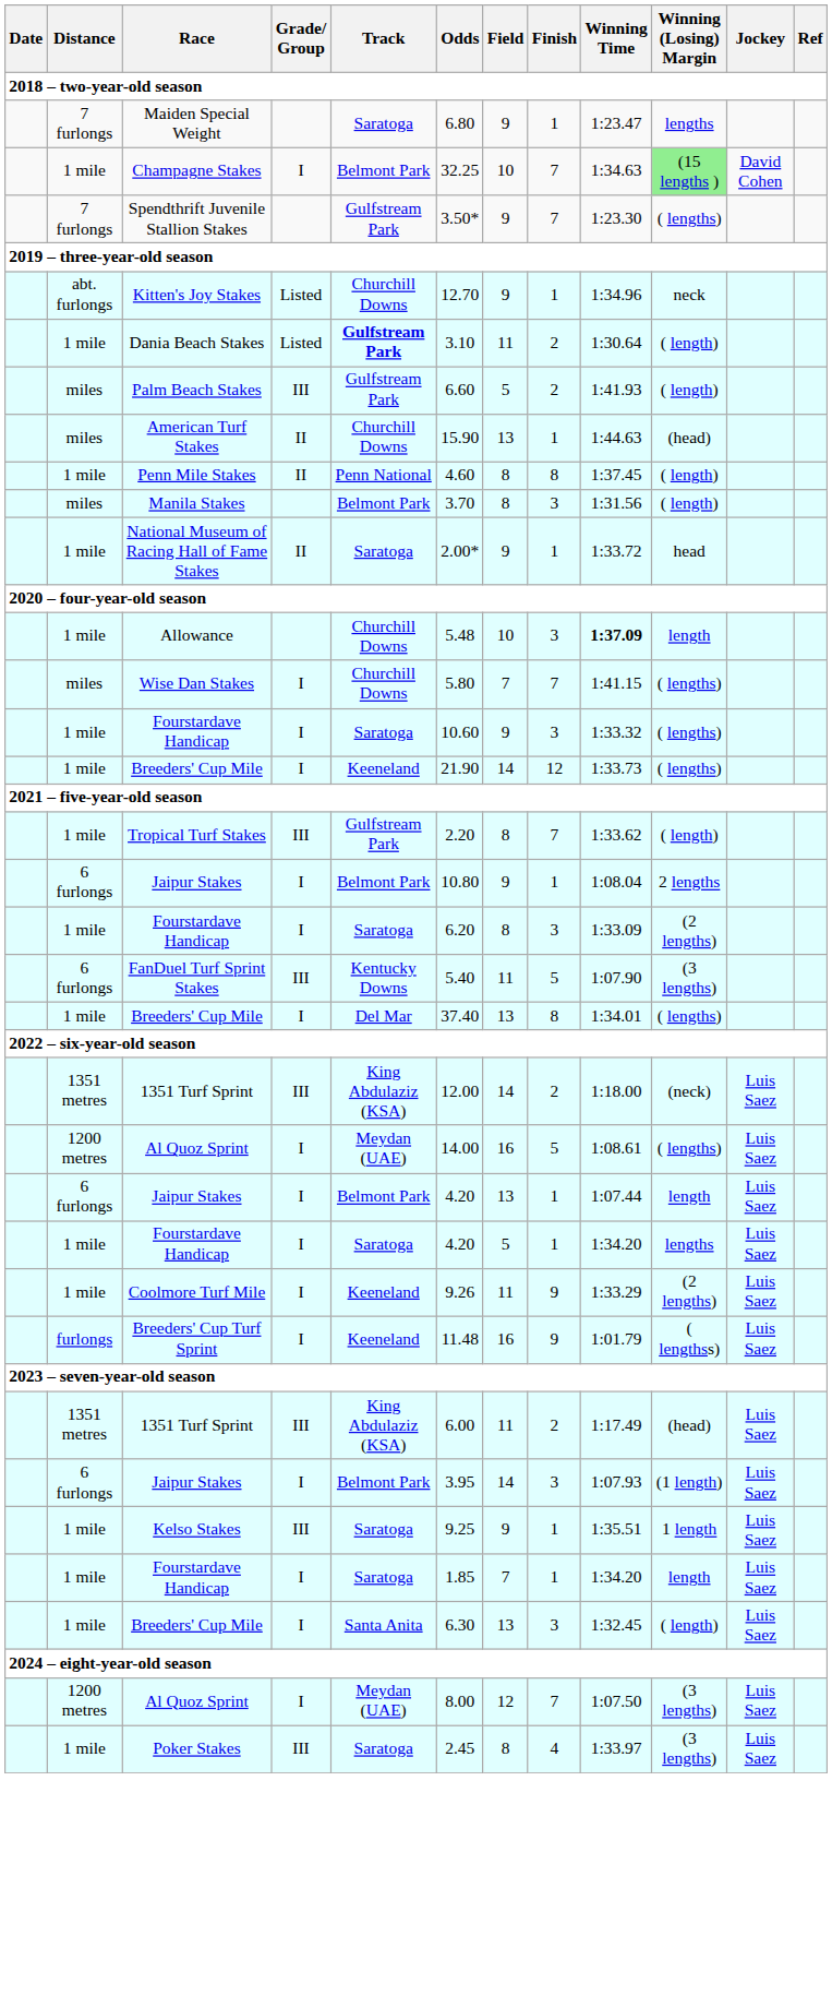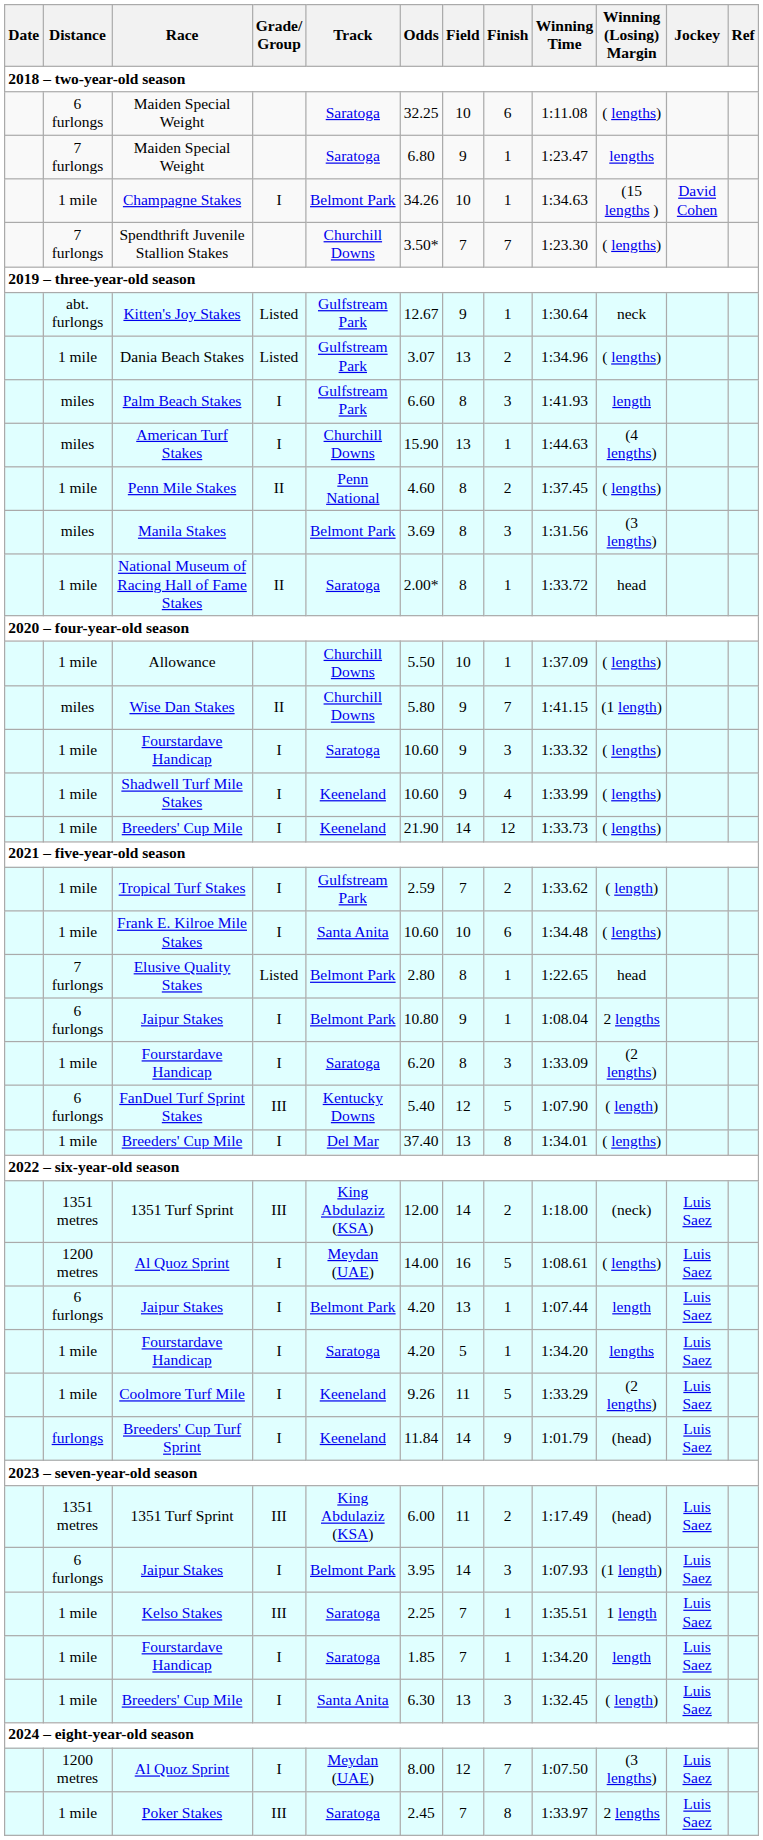 <table class = "wikitable sortable" style="text-align:center; width:100%; font-size:80%">
 <tr>
 <th scope="col">Date</th>
 <th scope="col">Distance</th>
 <th scope="col">Race</th>
 <th scope="col">Grade/<br>Group</th>
 <th scope="col">Track</th>
 <th scope="col">Odds</th>
 <th scope="col">Field</th>
 <th scope="col">Finish</th>
 <th scope="col">Winning<br>Time</th>
 <th scope="col">Winning<br>(Losing)<br>Margin</th>
 <th scope="col">Jockey</th>
 <th scope="col" class="unsortable">Ref</th>
 </tr>
 <tr style="background-color:white">
 <td align="left" colspan=12><strong>2018 – two-year-old season</strong></td>
+</tr>
+<tr>
+<td></td>
+<td> 6 furlongs</td>
+<td>Maiden Special Weight</td>
+<td></td>
+<td><a href='#'>Saratoga</a></td>
+<td>32.25</td>
+<td>10</td>
+<td>6</td>
+<td>1:11.08</td>
+<td> ( <a href='#'>lengths</a>)</td>
+<td></td>
+<td></td>
 </tr>
 <tr>
 <td></td>
 <td> 7 furlongs</td>
 <td>Maiden Special Weight</td>
 <td></td>
 <td><a href='#'>Saratoga</a></td>
 <td>6.80</td>
 <td>9</td>
 <td>1</td>
 <td>1:23.47</td>
 <td>   <a href='#'>lengths</a></td>
 <td></td>
 <td></td>
 </tr>
 <tr>
 <td></td>
 <td> 1 mile</td>
 <td><a href='#'>Champagne Stakes</a></td>
 <td>I</td>
 <td><a href='#'>Belmont Park</a></td>
-<td>32.25</td>
+<td>34.26</td>
 <td>10</td>
-<td>7</td>
+<td>1</td>
 <td>1:34.63</td>
-<td style="background: lightgreen;"> (15 <a href='#'>lengths</a> )</td>
+<td> (15 <a href='#'>lengths</a> )</td>
 <td><a href='#'>David Cohen</a></td>
 <td></td>
 </tr>
 <tr>
 <td></td>
 <td> 7 furlongs</td>
 <td>Spendthrift Juvenile Stallion Stakes</td>
 <td></td>
-<td><a href='#'>Gulfstream Park</a></td>
+<td><a href='#'>Churchill Downs</a></td>
 <td>3.50*</td>
-<td>9</td>
+<td>7</td>
 <td>7</td>
 <td>1:23.30</td>
 <td> ( <a href='#'>lengths</a>)</td>
 <td></td>
 <td></td>
 </tr>
 <tr style="background-color:white">
 <td align="left" colspan=12><strong>2019 – three-year-old season</strong></td>
 </tr>
 <tr style="background-color:lightcyan">
 <td></td>
 <td> abt.  furlongs</td>
 <td><a href='#'>Kitten's Joy Stakes</a></td>
 <td>  Listed</td>
-<td><a href='#'>Churchill Downs</a></td>
-<td>12.70</td>
+<td><a href='#'>Gulfstream Park</a></td>
+<td>12.67</td>
 <td>9</td>
 <td>1</td>
-<td>1:34.96</td>
+<td>1:30.64</td>
 <td> neck</td>
 <td></td>
 <td></td>
 </tr>
 <tr style="background-color:lightcyan">
 <td></td>
 <td> 1 mile</td>
 <td>Dania Beach Stakes</td>
 <td>  Listed</td>
-<td><strong><a href='#'>Gulfstream Park</a></strong></td>
-<td>3.10</td>
-<td>11</td>
+<td><a href='#'>Gulfstream Park</a></td>
+<td>3.07</td>
+<td>13</td>
 <td>2</td>
-<td>1:30.64</td>
-<td> ( <a href='#'>length</a>)</td>
+<td>1:34.96</td>
+<td> ( <a href='#'>lengths</a>)</td>
 <td></td>
 <td></td>
 </tr>
 <tr style="background-color:lightcyan">
 <td></td>
 <td>  miles</td>
 <td><a href='#'>Palm Beach Stakes</a></td>
-<td>  III</td>
+<td> I</td>
 <td><a href='#'>Gulfstream Park</a></td>
 <td>6.60</td>
-<td>5</td>
-<td>2</td>
+<td>8</td>
+<td>3</td>
 <td>1:41.93</td>
-<td> ( <a href='#'>length</a>)</td>
+<td>  <a href='#'>length</a></td>
 <td></td>
 <td></td>
 </tr>
 <tr style="background-color:lightcyan">
 <td></td>
 <td>  miles</td>
 <td><a href='#'>American Turf Stakes</a></td>
-<td> II</td>
+<td> I</td>
 <td><a href='#'>Churchill Downs</a></td>
 <td>15.90</td>
 <td>13</td>
 <td>1</td>
 <td>1:44.63</td>
-<td> (head)</td>
+<td> (4 <a href='#'>lengths</a>)</td>
 <td></td>
 <td></td>
 </tr>
 <tr style="background-color:lightcyan">
 <td></td>
 <td> 1 mile</td>
 <td><a href='#'>Penn Mile Stakes</a></td>
 <td> II</td>
 <td><a href='#'>Penn National</a></td>
 <td>4.60</td>
 <td>8</td>
-<td>8</td>
+<td>2</td>
 <td>1:37.45</td>
-<td> ( <a href='#'>length</a>)</td>
+<td> ( <a href='#'>lengths</a>)</td>
 <td></td>
 <td></td>
 </tr>
 <tr style="background-color:lightcyan">
 <td></td>
 <td>  miles</td>
 <td><a href='#'>Manila Stakes</a></td>
 <td></td>
 <td><a href='#'>Belmont Park</a></td>
-<td>3.70</td>
+<td>3.69</td>
 <td>8</td>
 <td>3</td>
 <td>1:31.56</td>
-<td> ( <a href='#'>length</a>)</td>
+<td>  (3 <a href='#'>lengths</a>)</td>
 <td></td>
 <td></td>
 </tr>
 <tr style="background-color:lightcyan">
 <td></td>
 <td> 1 mile</td>
 <td><a href='#'>National Museum of Racing Hall of Fame Stakes</a></td>
 <td> II</td>
 <td><a href='#'>Saratoga</a></td>
 <td>2.00*</td>
-<td>9</td>
+<td>8</td>
 <td>1</td>
 <td>1:33.72</td>
 <td>  head</td>
 <td></td>
 <td></td>
 </tr>
 <tr style="background-color:white">
 <td align="left" colspan=12><strong>2020 – four-year-old season</strong></td>
 </tr>
 <tr style="background-color:lightcyan">
 <td></td>
 <td> 1 mile</td>
 <td>Allowance</td>
 <td></td>
 <td><a href='#'>Churchill Downs</a></td>
-<td>5.48</td>
+<td>5.50</td>
 <td>10</td>
-<td>3</td>
-<td><strong>1:37.09</strong></td>
-<td>  <a href='#'>length</a></td>
+<td>1</td>
+<td>1:37.09</td>
+<td> ( <a href='#'>lengths</a>)</td>
 <td></td>
 <td></td>
 </tr>
 <tr style="background-color:lightcyan">
 <td></td>
 <td>  miles</td>
 <td><a href='#'>Wise Dan Stakes</a></td>
-<td> I</td>
+<td> II</td>
 <td><a href='#'>Churchill Downs</a></td>
 <td>5.80</td>
-<td>7</td>
+<td>9</td>
 <td>7</td>
 <td>1:41.15</td>
-<td> ( <a href='#'>lengths</a>)</td>
+<td>  (1 <a href='#'>length</a>)</td>
 <td></td>
 <td></td>
 </tr>
 <tr style="background-color:lightcyan">
 <td></td>
 <td> 1 mile</td>
 <td><a href='#'>Fourstardave Handicap</a></td>
 <td> I</td>
 <td><a href='#'>Saratoga</a></td>
 <td>10.60</td>
 <td>9</td>
 <td>3</td>
 <td>1:33.32</td>
+<td> ( <a href='#'>lengths</a>)</td>
+<td></td>
+<td></td>
+</tr>
+<tr style="background-color:lightcyan">
+<td></td>
+<td> 1 mile</td>
+<td><a href='#'>Shadwell Turf Mile Stakes</a></td>
+<td>I</td>
+<td><a href='#'>Keeneland</a></td>
+<td>10.60</td>
+<td>9</td>
+<td>4</td>
+<td>1:33.99</td>
 <td> ( <a href='#'>lengths</a>)</td>
 <td></td>
 <td></td>
 </tr>
 <tr style="background-color:lightcyan">
 <td></td>
 <td> 1 mile</td>
 <td><a href='#'>Breeders' Cup Mile</a></td>
 <td>I</td>
 <td><a href='#'>Keeneland</a></td>
 <td>21.90</td>
 <td>14</td>
 <td>12</td>
 <td>1:33.73</td>
 <td> ( <a href='#'>lengths</a>)</td>
 <td></td>
 <td></td>
 </tr>
 <tr style="background-color:white">
 <td align="left" colspan=12><strong>2021 – five-year-old season</strong></td>
 </tr>
 <tr style="background-color:lightcyan">
 <td></td>
 <td> 1 mile</td>
 <td><a href='#'>Tropical Turf Stakes</a></td>
-<td>  III</td>
+<td>I</td>
 <td><a href='#'>Gulfstream Park</a></td>
-<td>2.20</td>
-<td>8</td>
+<td>2.59</td>
 <td>7</td>
+<td>2</td>
 <td>1:33.62</td>
 <td> ( <a href='#'>length</a>)</td>
+<td></td>
+<td></td>
+</tr>
+<tr style="background-color:lightcyan">
+<td></td>
+<td> 1 mile</td>
+<td><a href='#'>Frank E. Kilroe Mile Stakes</a></td>
+<td>  I</td>
+<td><a href='#'>Santa Anita</a></td>
+<td>10.60</td>
+<td>10</td>
+<td>6</td>
+<td>1:34.48</td>
+<td> ( <a href='#'>lengths</a>)</td>
+<td></td>
+<td></td>
+</tr>
+<tr style="background-color:lightcyan">
+<td></td>
+<td> 7 furlongs</td>
+<td><a href='#'>Elusive Quality Stakes</a></td>
+<td> Listed</td>
+<td><a href='#'>Belmont Park</a></td>
+<td>2.80</td>
+<td>8</td>
+<td>1</td>
+<td>1:22.65</td>
+<td>  head</td>
 <td></td>
 <td></td>
 </tr>
 <tr style="background-color:lightcyan">
 <td></td>
 <td> 6 furlongs</td>
 <td><a href='#'>Jaipur Stakes</a></td>
 <td> I</td>
 <td><a href='#'>Belmont Park</a></td>
 <td>10.80</td>
 <td>9</td>
 <td>1</td>
 <td>1:08.04</td>
 <td>  2 <a href='#'>lengths</a></td>
 <td></td>
 <td></td>
 </tr>
 <tr style="background-color:lightcyan">
 <td></td>
 <td> 1 mile</td>
 <td><a href='#'>Fourstardave Handicap</a></td>
 <td> I</td>
 <td><a href='#'>Saratoga</a></td>
 <td>6.20</td>
 <td>8</td>
 <td>3</td>
 <td>1:33.09</td>
 <td>  (2 <a href='#'>lengths</a>)</td>
 <td></td>
 <td></td>
 </tr>
 <tr style="background-color:lightcyan">
 <td></td>
 <td> 6 furlongs</td>
 <td><a href='#'>FanDuel Turf Sprint Stakes</a></td>
 <td> III</td>
 <td><a href='#'>Kentucky Downs</a></td>
 <td>5.40</td>
-<td>11</td>
+<td>12</td>
 <td>5</td>
 <td>1:07.90</td>
-<td>  (3 <a href='#'>lengths</a>)</td>
+<td> ( <a href='#'>length</a>)</td>
 <td></td>
 <td></td>
 </tr>
 <tr style="background-color:lightcyan">
 <td></td>
 <td> 1 mile</td>
 <td><a href='#'>Breeders' Cup Mile</a></td>
 <td> I</td>
 <td><a href='#'>Del Mar</a></td>
 <td>37.40</td>
 <td>13</td>
 <td>8</td>
 <td>1:34.01</td>
 <td>( <a href='#'>lengths</a>)</td>
 <td></td>
 <td></td>
 </tr>
 <tr style="background-color:white">
 <td align="left" colspan=12><strong>2022 – six-year-old season</strong></td>
 </tr>
 <tr style="background-color:lightcyan">
 <td></td>
 <td> 1351 metres</td>
 <td>1351 Turf Sprint</td>
 <td> III</td>
 <td><a href='#'>King Abdulaziz</a> (<a href='#'>KSA</a>)</td>
 <td>12.00</td>
 <td>14</td>
 <td>2</td>
 <td>1:18.00</td>
 <td> (neck)</td>
 <td><a href='#'>Luis Saez</a></td>
 <td></td>
 </tr>
 <tr style="background-color:lightcyan">
 <td></td>
 <td> 1200 metres</td>
 <td><a href='#'>Al Quoz Sprint</a></td>
 <td> I</td>
 <td><a href='#'>Meydan</a> (<a href='#'>UAE</a>)</td>
 <td>14.00</td>
 <td>16</td>
 <td>5</td>
 <td>1:08.61</td>
 <td>( <a href='#'>lengths</a>)</td>
 <td><a href='#'>Luis Saez</a></td>
 <td></td>
 </tr>
 <tr style="background-color:lightcyan">
 <td></td>
 <td> 6 furlongs</td>
 <td><a href='#'>Jaipur Stakes</a></td>
 <td> I</td>
 <td><a href='#'>Belmont Park</a></td>
 <td>4.20</td>
 <td>13</td>
 <td>1</td>
 <td>1:07.44</td>
 <td>  <a href='#'>length</a></td>
 <td><a href='#'>Luis Saez</a></td>
 <td></td>
 </tr>
 <tr style="background-color:lightcyan">
 <td></td>
 <td> 1 mile</td>
 <td><a href='#'>Fourstardave Handicap</a></td>
 <td> I</td>
 <td><a href='#'>Saratoga</a></td>
 <td>4.20</td>
 <td>5</td>
 <td>1</td>
 <td>1:34.20</td>
 <td>  <a href='#'>lengths</a></td>
 <td><a href='#'>Luis Saez</a></td>
 <td></td>
 </tr>
 <tr style="background-color:lightcyan">
 <td></td>
 <td> 1 mile</td>
 <td><a href='#'>Coolmore Turf Mile</a></td>
 <td>I</td>
 <td><a href='#'>Keeneland</a></td>
 <td>9.26</td>
 <td>11</td>
-<td>9</td>
+<td>5</td>
 <td>1:33.29</td>
 <td> (2 <a href='#'>lengths</a>)</td>
 <td><a href='#'>Luis Saez</a></td>
 <td></td>
 </tr>
 <tr style="background-color:lightcyan">
 <td></td>
 <td>  <a href='#'>furlongs</a></td>
 <td><a href='#'>Breeders' Cup Turf Sprint</a></td>
 <td> I</td>
 <td><a href='#'>Keeneland</a></td>
-<td>11.48</td>
-<td>16</td>
+<td>11.84</td>
+<td>14</td>
 <td>9</td>
 <td>1:01.79</td>
-<td> ( <a href='#'>lengths</a>s)</td>
+<td> (head)</td>
 <td><a href='#'>Luis Saez</a></td>
 <td></td>
 </tr>
 <tr style="background-color:white">
 <td align="left" colspan=12><strong>2023 – seven-year-old season</strong></td>
 </tr>
 <tr style="background-color:lightcyan">
 <td></td>
 <td> 1351 metres</td>
 <td>1351 Turf Sprint</td>
 <td> III</td>
 <td><a href='#'>King Abdulaziz</a> (<a href='#'>KSA</a>)</td>
 <td>6.00</td>
 <td>11</td>
 <td>2</td>
 <td>1:17.49</td>
 <td> (head)</td>
 <td><a href='#'>Luis Saez</a></td>
 <td></td>
 </tr>
 <tr style="background-color:lightcyan">
 <td></td>
 <td> 6 furlongs</td>
 <td><a href='#'>Jaipur Stakes</a></td>
 <td> I</td>
 <td><a href='#'>Belmont Park</a></td>
 <td>3.95</td>
 <td>14</td>
 <td>3</td>
 <td>1:07.93</td>
 <td>  (1 <a href='#'>length</a>)</td>
 <td><a href='#'>Luis Saez</a></td>
 <td></td>
 </tr>
 <tr style="background-color:lightcyan">
 <td></td>
 <td> 1 mile</td>
 <td><a href='#'>Kelso Stakes</a></td>
 <td> III</td>
 <td><a href='#'>Saratoga</a></td>
-<td>9.25</td>
-<td>9</td>
+<td>2.25</td>
+<td>7</td>
 <td>1</td>
 <td>1:35.51</td>
 <td> 1 <a href='#'>length</a></td>
 <td><a href='#'>Luis Saez</a></td>
 <td></td>
 </tr>
 <tr style="background-color:lightcyan">
 <td></td>
 <td> 1 mile</td>
 <td><a href='#'>Fourstardave Handicap</a></td>
 <td> I</td>
 <td><a href='#'>Saratoga</a></td>
 <td>1.85</td>
 <td>7</td>
 <td>1</td>
 <td>1:34.20</td>
 <td>  <a href='#'>length</a></td>
 <td><a href='#'>Luis Saez</a></td>
 <td></td>
 </tr>
 <tr style="background-color:lightcyan">
 <td></td>
 <td>   1 mile</td>
 <td><a href='#'>Breeders' Cup Mile</a></td>
 <td>I</td>
 <td><a href='#'>Santa Anita</a></td>
 <td>6.30</td>
 <td>13</td>
 <td>3</td>
 <td>1:32.45</td>
 <td> ( <a href='#'>length</a>)</td>
 <td><a href='#'>Luis Saez</a></td>
 <td></td>
 </tr>
 <tr style="background-color:white">
 <td align="left" colspan=12><strong>2024 – eight-year-old season</strong></td>
 </tr>
 <tr style="background-color:lightcyan">
 <td></td>
 <td> 1200 metres</td>
 <td><a href='#'>Al Quoz Sprint</a></td>
 <td> I</td>
 <td><a href='#'>Meydan</a> (<a href='#'>UAE</a>)</td>
 <td>8.00</td>
 <td>12</td>
 <td>7</td>
 <td>1:07.50</td>
 <td>(3 <a href='#'>lengths</a>)</td>
 <td><a href='#'>Luis Saez</a></td>
 <td></td>
 </tr>
 <tr style="background-color:lightcyan">
 <td></td>
 <td> 1 mile</td>
 <td><a href='#'>Poker Stakes</a></td>
 <td> III</td>
 <td><a href='#'>Saratoga</a></td>
 <td>2.45</td>
+<td>7</td>
 <td>8</td>
-<td>4</td>
 <td>1:33.97</td>
-<td>  (3 <a href='#'>lengths</a>)</td>
+<td>  2 <a href='#'>lengths</a></td>
 <td><a href='#'>Luis Saez</a></td>
 <td></td>
 </tr>
 </table>
